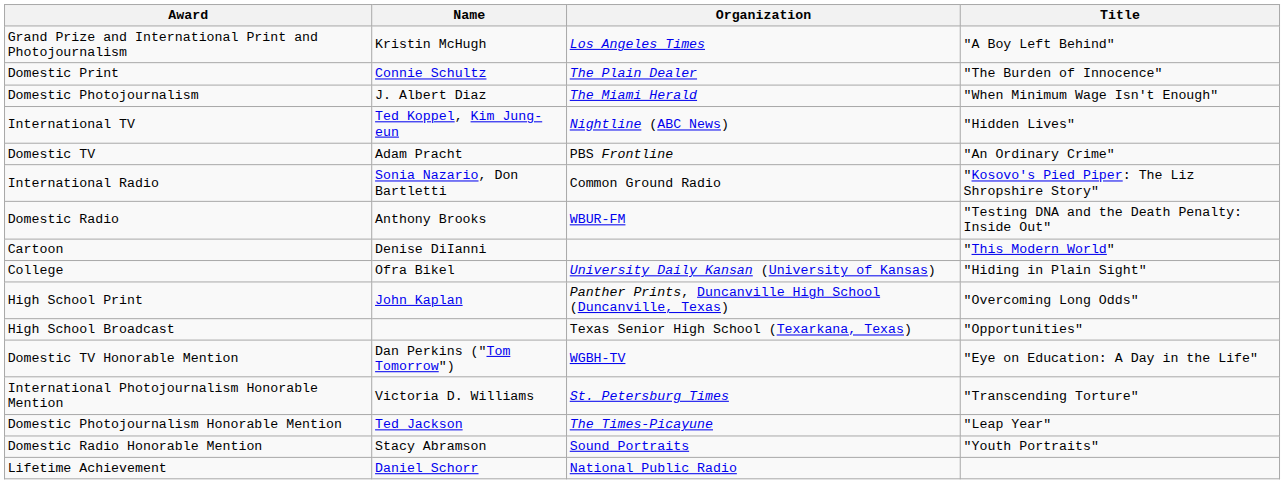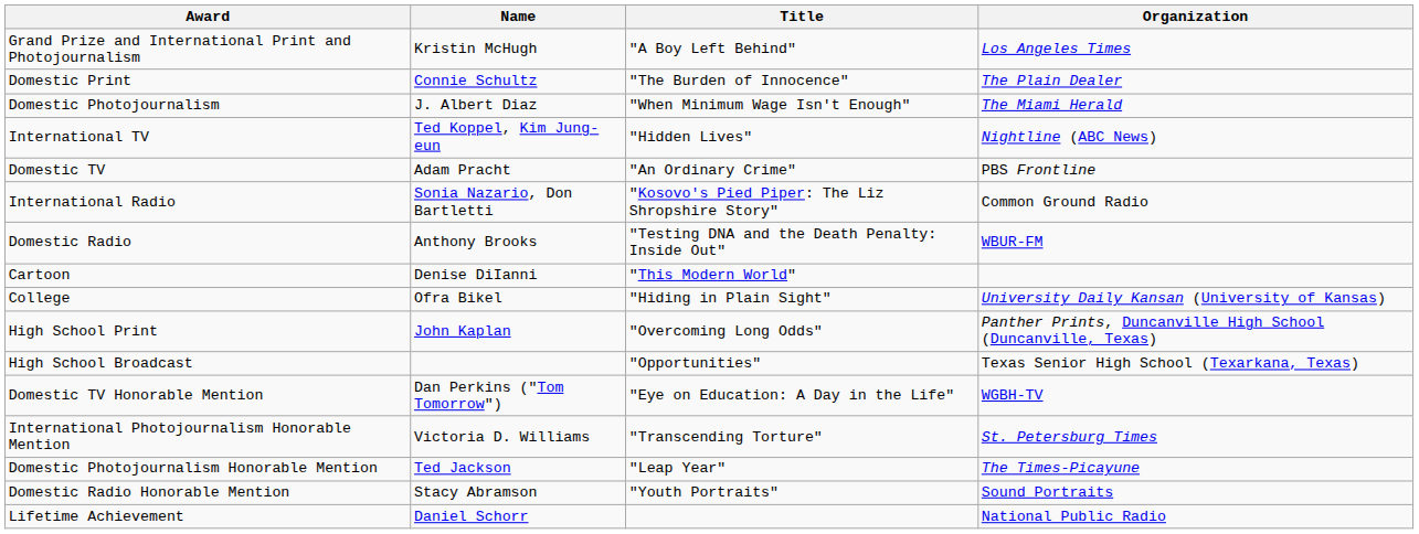 <table class="wikitable">
 <tr>
 <th>Award</th>
 <th>Name</th>
+<th>Title</th>
 <th>Organization</th>
-<th>Title</th>
 </tr>
 <tr>
 <td>Grand Prize and International Print and Photojournalism</td>
 <td>Kristin McHugh</td>
+<td>"A Boy Left Behind"</td>
 <td><em><a href='#'>Los Angeles Times</a></em></td>
-<td>"A Boy Left Behind"</td>
 </tr>
 <tr>
 <td>Domestic Print</td>
 <td><a href='#'>Connie Schultz</a></td>
+<td>"The Burden of Innocence"</td>
 <td><em><a href='#'>The Plain Dealer</a></em></td>
-<td>"The Burden of Innocence"</td>
 </tr>
 <tr>
 <td>Domestic Photojournalism</td>
 <td>J. Albert Diaz</td>
+<td>"When Minimum Wage Isn't Enough"</td>
 <td><em><a href='#'>The Miami Herald</a></em></td>
-<td>"When Minimum Wage Isn't Enough"</td>
 </tr>
 <tr>
 <td>International TV</td>
 <td><a href='#'>Ted Koppel</a>, <a href='#'>Kim Jung-eun</a></td>
+<td>"Hidden Lives"</td>
 <td><em><a href='#'>Nightline</a></em> (<a href='#'>ABC News</a>)</td>
-<td>"Hidden Lives"</td>
 </tr>
 <tr>
 <td>Domestic TV</td>
 <td>Adam Pracht</td>
+<td>"An Ordinary Crime"</td>
 <td>PBS <em>Frontline</em></td>
-<td>"An Ordinary Crime"</td>
 </tr>
 <tr>
 <td>International Radio</td>
 <td><a href='#'>Sonia Nazario</a>, Don Bartletti</td>
+<td>"<a href='#'>Kosovo's Pied Piper</a>: The Liz Shropshire Story"</td>
 <td>Common Ground Radio</td>
-<td>"<a href='#'>Kosovo's Pied Piper</a>: The Liz Shropshire Story"</td>
 </tr>
 <tr>
 <td>Domestic Radio</td>
 <td>Anthony Brooks</td>
+<td>"Testing DNA and the Death Penalty: Inside Out"</td>
 <td><a href='#'>WBUR-FM</a></td>
-<td>"Testing DNA and the Death Penalty: Inside Out"</td>
 </tr>
 <tr>
 <td>Cartoon</td>
 <td>Denise DiIanni</td>
+<td>"<a href='#'>This Modern World</a>"</td>
 <td></td>
-<td>"<a href='#'>This Modern World</a>"</td>
 </tr>
 <tr>
 <td>College</td>
 <td>Ofra Bikel</td>
+<td>"Hiding in Plain Sight"</td>
 <td><em><a href='#'>University Daily Kansan</a></em> (<a href='#'>University of Kansas</a>)</td>
-<td>"Hiding in Plain Sight"</td>
 </tr>
 <tr>
 <td>High School Print</td>
 <td><a href='#'>John Kaplan</a></td>
+<td>"Overcoming Long Odds"</td>
 <td><em>Panther Prints</em>, <a href='#'>Duncanville High School</a> (<a href='#'>Duncanville, Texas</a>)</td>
-<td>"Overcoming Long Odds"</td>
 </tr>
 <tr>
 <td>High School Broadcast</td>
 <td></td>
+<td>"Opportunities"</td>
 <td>Texas Senior High School (<a href='#'>Texarkana, Texas</a>)</td>
-<td>"Opportunities"</td>
 </tr>
 <tr>
 <td>Domestic TV Honorable Mention</td>
 <td>Dan Perkins ("<a href='#'>Tom Tomorrow</a>")</td>
+<td>"Eye on Education: A Day in the Life"</td>
 <td><a href='#'>WGBH-TV</a></td>
-<td>"Eye on Education: A Day in the Life"</td>
 </tr>
 <tr>
 <td>International Photojournalism Honorable Mention</td>
 <td>Victoria D. Williams</td>
+<td>"Transcending Torture"</td>
 <td><em><a href='#'>St. Petersburg Times</a></em></td>
-<td>"Transcending Torture"</td>
 </tr>
 <tr>
 <td>Domestic Photojournalism Honorable Mention</td>
 <td><a href='#'>Ted Jackson</a></td>
+<td>"Leap Year"</td>
 <td><em><a href='#'>The Times-Picayune</a></em></td>
-<td>"Leap Year"</td>
 </tr>
 <tr>
 <td>Domestic Radio Honorable Mention</td>
 <td>Stacy Abramson</td>
+<td>"Youth Portraits"</td>
 <td><a href='#'>Sound Portraits</a></td>
-<td>"Youth Portraits"</td>
 </tr>
 <tr>
 <td>Lifetime Achievement</td>
 <td><a href='#'>Daniel Schorr</a></td>
+<td></td>
 <td><a href='#'>National Public Radio</a></td>
-<td></td>
 </tr>
 </table>
